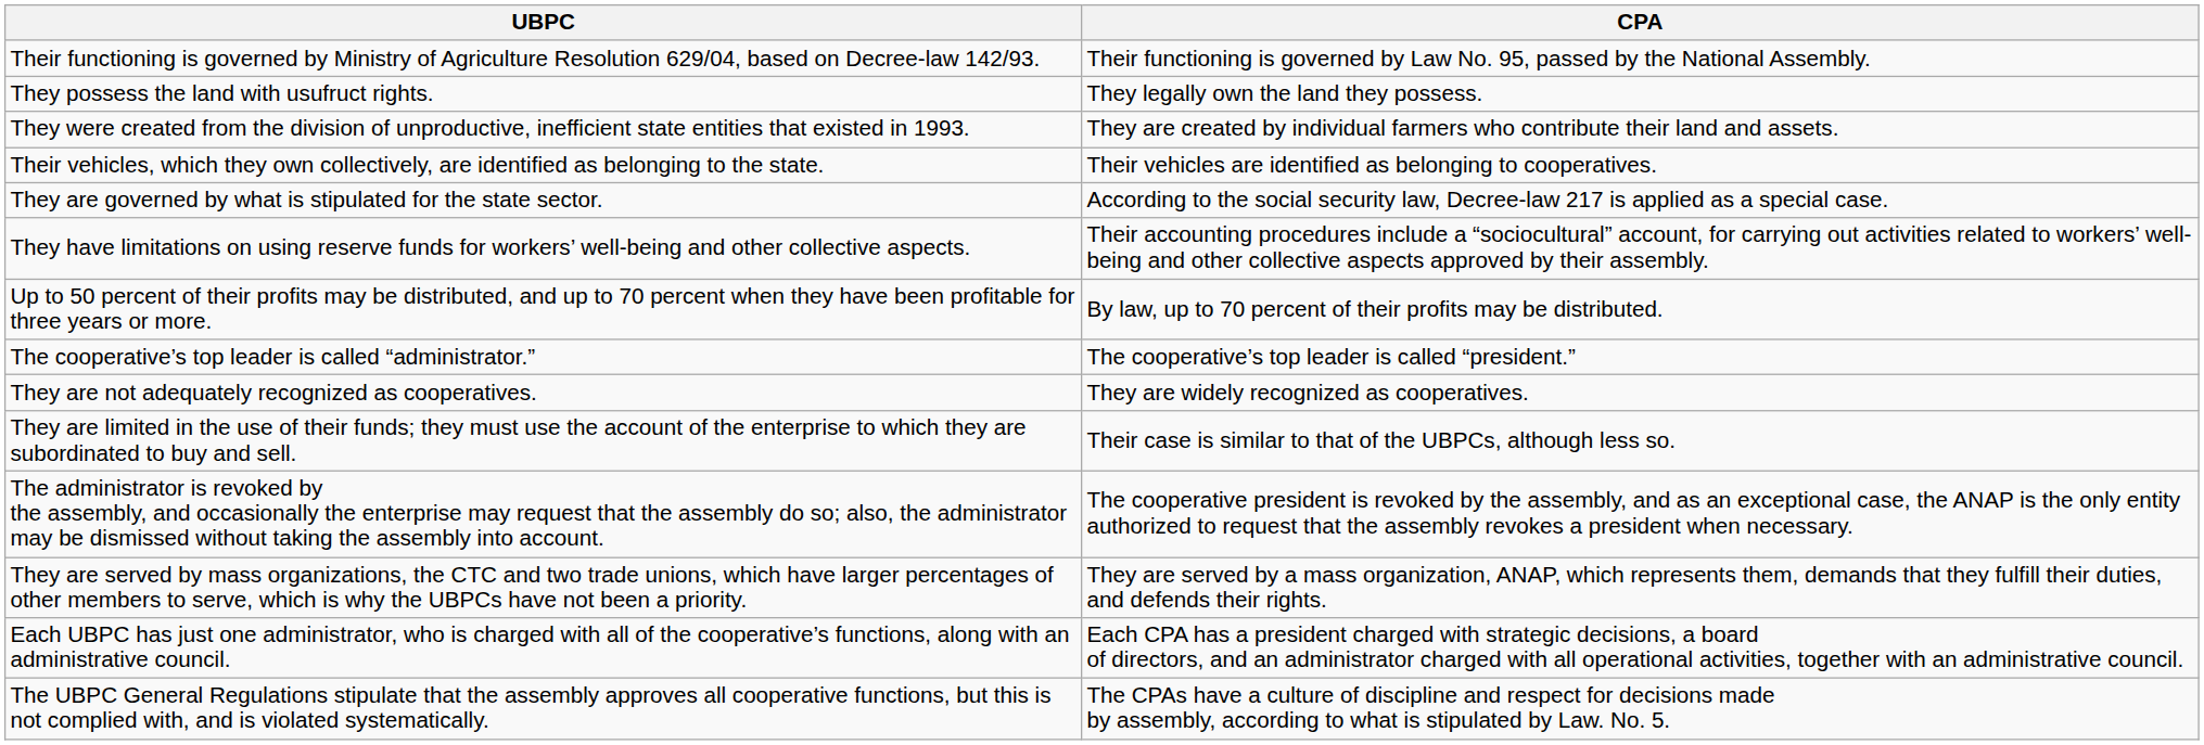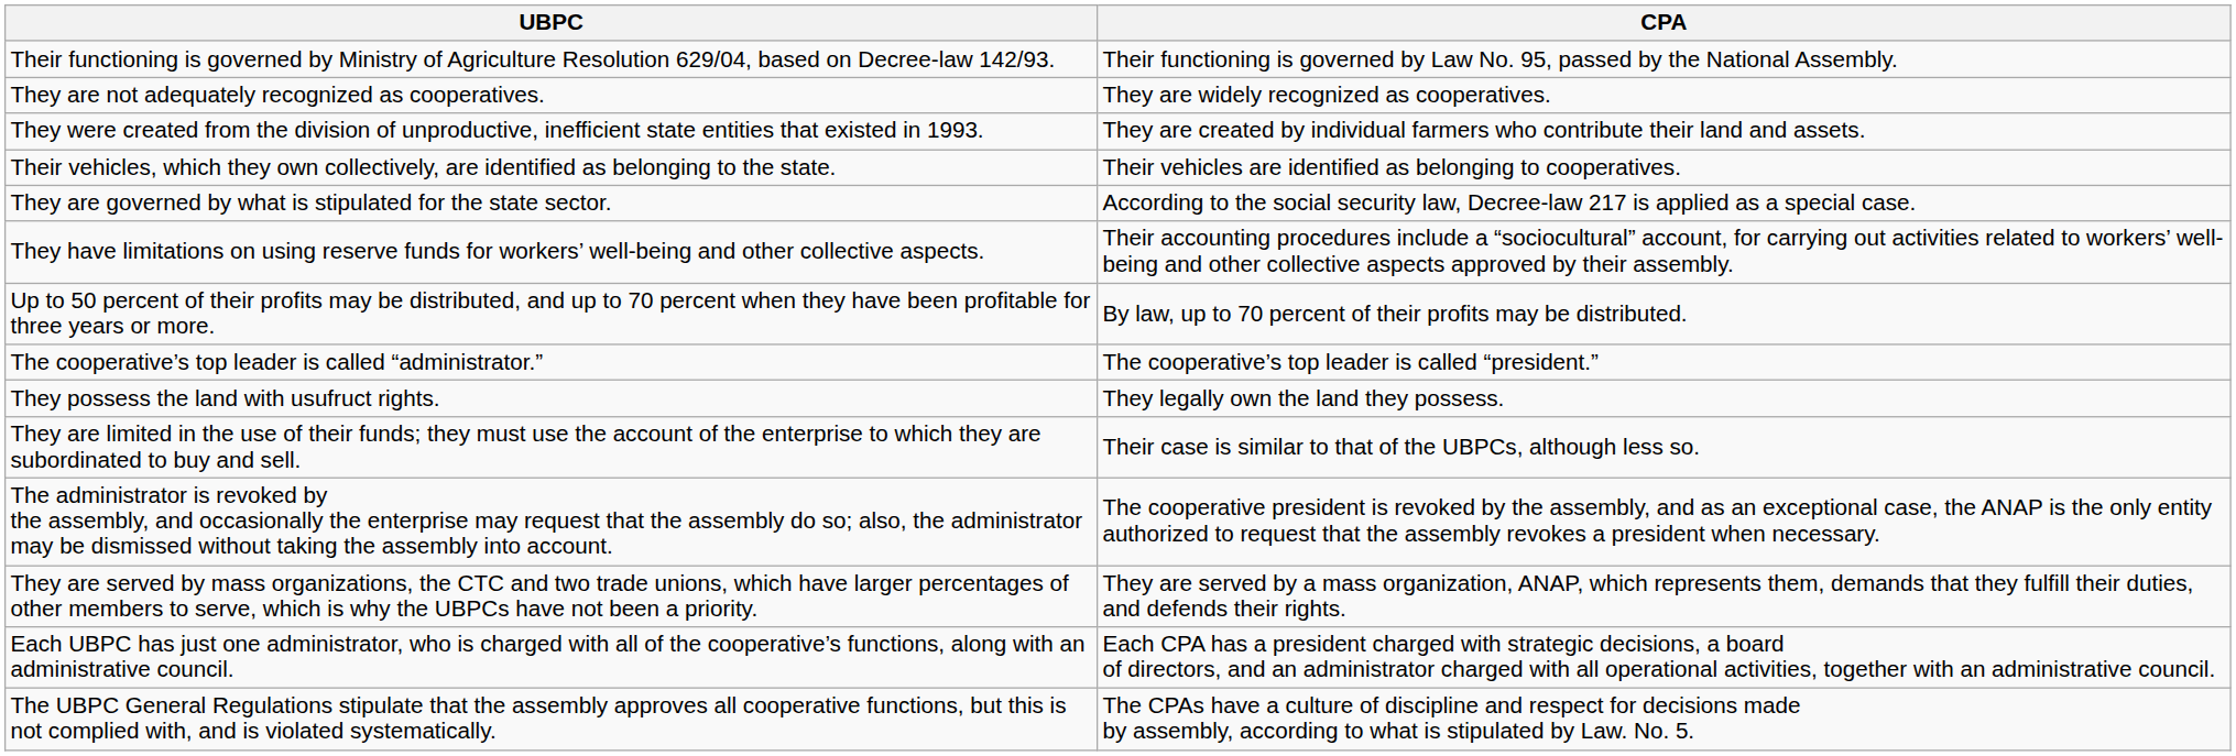 <table class="wikitable">
 <tr>
 <th>UBPC</th>
 <th>CPA</th>
 </tr>
 <tr>
 <td>Their functioning is  governed by Ministry of Agriculture Resolution 629/04, based on Decree-law  142/93.</td>
 <td>Their functioning is governed by Law No. 95, passed by the  National Assembly.</td>
 </tr>
 <tr>
-<td>They possess the land  with usufruct rights.</td>
-<td>They legally own the land they possess.</td>
+<td>They are not  adequately recognized as cooperatives.</td>
+<td>They are widely recognized as cooperatives.</td>
 </tr>
 <tr>
 <td>They were created from  the division of unproductive, inefficient state entities that existed in  1993.</td>
 <td>They are created by individual farmers who contribute their land  and assets.</td>
 </tr>
 <tr>
 <td>Their vehicles, which  they own collectively, are identified as belonging to the state.</td>
 <td>Their vehicles are  identified as belonging to cooperatives.</td>
 </tr>
 <tr>
 <td>They are governed by  what is stipulated for the state sector.</td>
 <td>According to the  social security law, Decree-law 217 is applied as a special case.</td>
 </tr>
 <tr>
 <td>They have limitations  on using reserve funds for workers’ well-being and other collective aspects.</td>
 <td>Their accounting procedures include a “sociocultural” account,  for carrying out activities related to workers’ well-being and other  collective aspects approved by their assembly.</td>
 </tr>
 <tr>
 <td>Up to 50 percent of  their profits may be distributed, and up to 70 percent when they have been  profitable for three years or more.</td>
 <td>By law, up to 70 percent of their profits may be distributed.</td>
 </tr>
 <tr>
 <td>The cooperative’s top  leader is called “administrator.”</td>
 <td>The cooperative’s top leader is called “president.”</td>
 </tr>
 <tr>
-<td>They are not  adequately recognized as cooperatives.</td>
-<td>They are widely recognized as cooperatives.</td>
+<td>They possess the land  with usufruct rights.</td>
+<td>They legally own the land they possess.</td>
 </tr>
 <tr>
 <td>They are limited in  the use of their funds; they must use the account of the enterprise to which  they are subordinated to buy and sell.</td>
 <td>Their case is similar to that of the UBPCs, although less so.</td>
 </tr>
 <tr>
 <td>The administrator is revoked by<br>the assembly, and occasionally the enterprise may request that  the assembly do so; also, the administrator may be dismissed without taking  the assembly into account.</td>
 <td>The cooperative  president is revoked by the assembly, and as an exceptional case, the ANAP is  the only entity authorized to request that the assembly revokes a president  when necessary.</td>
 </tr>
 <tr>
 <td>They are served by mass organizations, the CTC and two trade  unions, which have larger percentages of other members to serve, which is why  the UBPCs have not been a priority.</td>
 <td>They are served by a  mass organization, ANAP, which represents them, demands that they fulfill  their duties, and defends their rights.</td>
 </tr>
 <tr>
 <td>Each UBPC has just one  administrator, who is charged with all of the cooperative’s functions, along  with an administrative council.</td>
 <td>Each CPA has a president charged with strategic decisions, a  board<br>of directors, and an administrator charged with all operational  activities, together with an administrative council.</td>
 </tr>
 <tr>
 <td>The UBPC General Regulations stipulate that the assembly  approves all cooperative functions, but this is not complied with, and is  violated systematically.</td>
 <td>The CPAs have a culture of discipline and respect for decisions  made<br>by assembly, according to what is stipulated by Law. No. 5.</td>
 </tr>
 </table>
